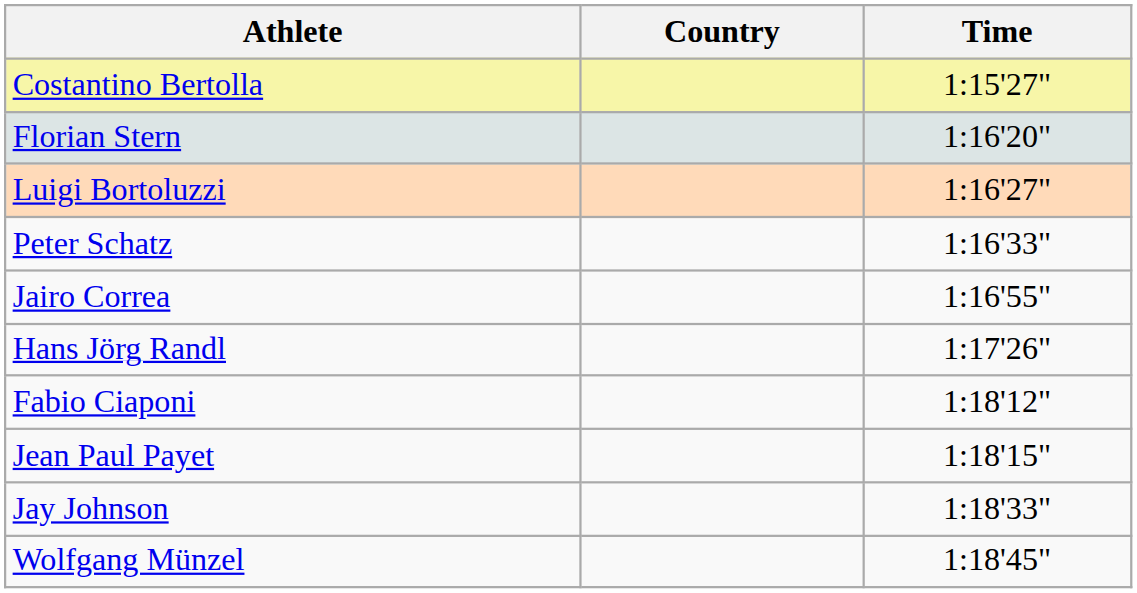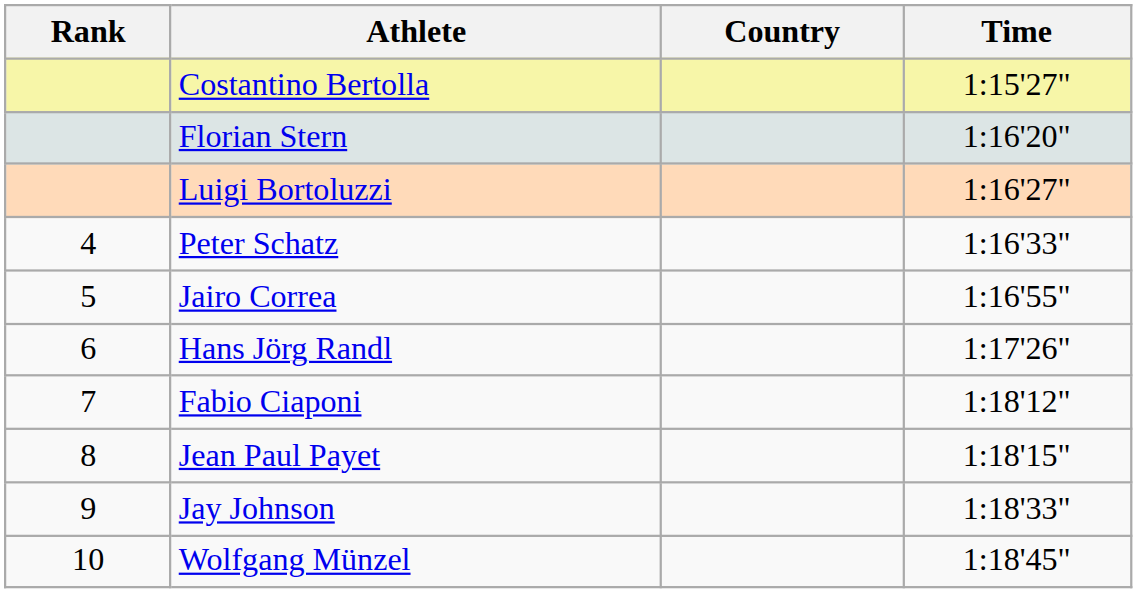 <table class="wikitable" width=40% style="font-size:90%; text-align:center;">
 <tr>
+<th>Rank</th>
 <th>Athlete</th>
 <th>Country</th>
 <th>Time</th>
 </tr>
 <tr bgcolor="#F7F6A8">
+<td></td>
 <td align=left><a href='#'>Costantino Bertolla</a></td>
 <td align=left></td>
 <td>1:15'27"</td>
 </tr>
 <tr bgcolor="#DCE5E5">
+<td></td>
 <td align=left><a href='#'>Florian Stern</a></td>
 <td align=left></td>
 <td>1:16'20"</td>
 </tr>
 <tr bgcolor="#FFDAB9">
+<td></td>
 <td align=left><a href='#'>Luigi Bortoluzzi</a></td>
 <td align=left></td>
 <td>1:16'27"</td>
 </tr>
 <tr>
+<td>4</td>
 <td align=left><a href='#'>Peter Schatz</a></td>
 <td align=left></td>
 <td>1:16'33"</td>
 </tr>
 <tr>
+<td>5</td>
 <td align=left><a href='#'>Jairo Correa</a></td>
 <td align=left></td>
 <td>1:16'55"</td>
 </tr>
 <tr>
+<td>6</td>
 <td align=left><a href='#'>Hans Jörg Randl</a></td>
 <td align=left></td>
 <td>1:17'26"</td>
 </tr>
 <tr>
+<td>7</td>
 <td align=left><a href='#'>Fabio Ciaponi</a></td>
 <td align=left></td>
 <td>1:18'12"</td>
 </tr>
 <tr>
+<td>8</td>
 <td align=left><a href='#'>Jean Paul Payet</a></td>
 <td align=left></td>
 <td>1:18'15"</td>
 </tr>
 <tr>
+<td>9</td>
 <td align=left><a href='#'>Jay Johnson</a></td>
 <td align=left></td>
 <td>1:18'33"</td>
 </tr>
 <tr>
+<td>10</td>
 <td align=left><a href='#'>Wolfgang Münzel</a></td>
 <td align=left></td>
 <td>1:18'45"</td>
 </tr>
 </table>
